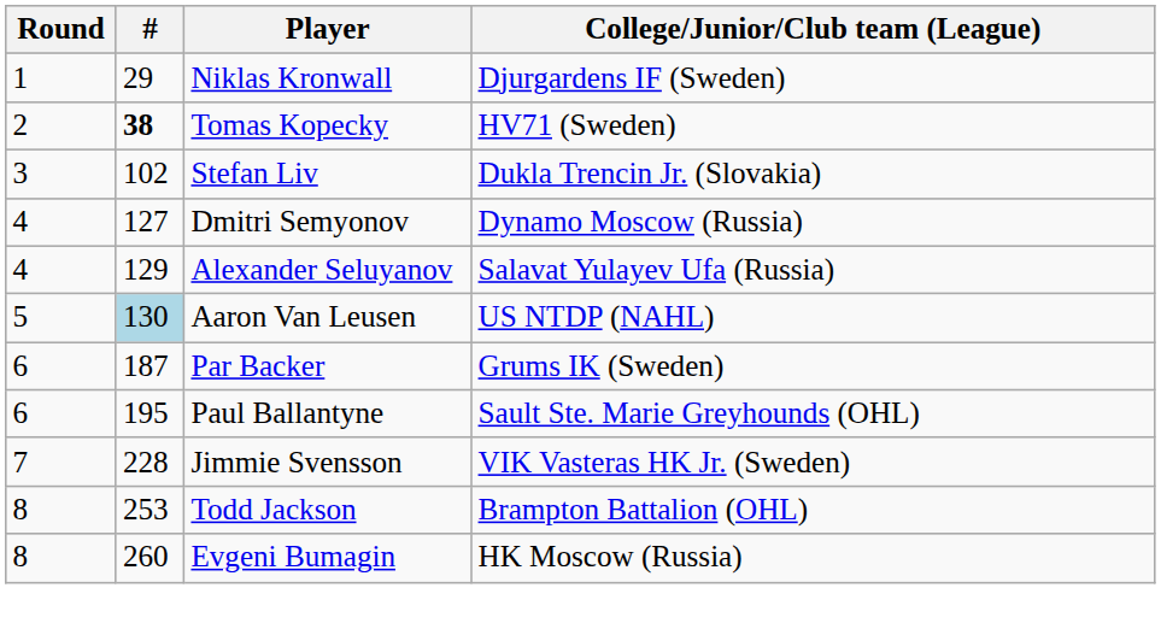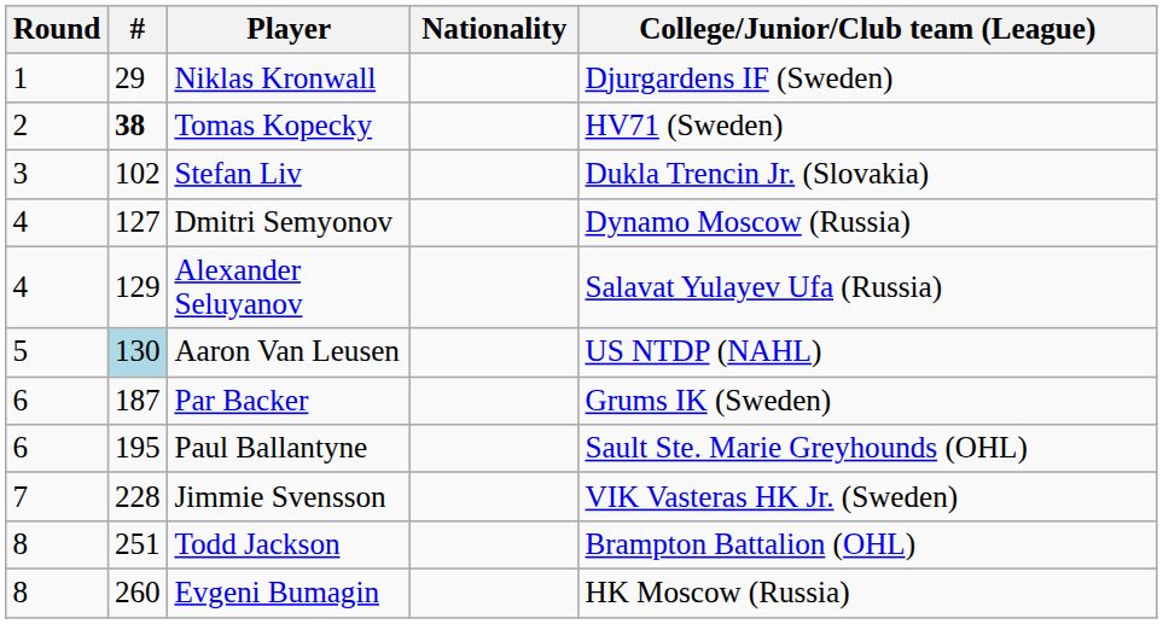 <table class="wikitable">
 <tr align="center">
 <th bgcolor="#DDDDFF" width="4.0%">Round</th>
 <th bgcolor="#DDDDFF" width="4.0%">#</th>
 <th bgcolor="#DDDDFF" width="21.0%">Player</th>
+<th bgcolor="#DDDDFF" width="14.5%">Nationality</th>
 <th bgcolor="#DDDDFF" width="50.0%">College/Junior/Club team (League)</th>
 </tr>
 <tr>
 <td>1</td>
 <td>29</td>
 <td><a href='#'>Niklas Kronwall</a></td>
+<td></td>
 <td><a href='#'>Djurgardens IF</a> (Sweden)</td>
 </tr>
 <tr>
 <td>2</td>
 <td><strong>38</strong></td>
 <td><a href='#'>Tomas Kopecky</a></td>
+<td></td>
 <td><a href='#'>HV71</a> (Sweden)</td>
 </tr>
 <tr>
 <td>3</td>
 <td>102</td>
 <td><a href='#'>Stefan Liv</a></td>
+<td></td>
 <td><a href='#'>Dukla Trencin Jr.</a> (Slovakia)</td>
 </tr>
 <tr>
 <td>4</td>
 <td>127</td>
 <td>Dmitri Semyonov</td>
+<td></td>
 <td><a href='#'>Dynamo Moscow</a> (Russia)</td>
 </tr>
 <tr>
 <td>4</td>
 <td>129</td>
 <td><a href='#'>Alexander Seluyanov</a></td>
+<td></td>
 <td><a href='#'>Salavat Yulayev Ufa</a> (Russia)</td>
 </tr>
 <tr>
 <td>5</td>
 <td style="background: lightblue;">130</td>
 <td>Aaron Van Leusen</td>
+<td></td>
 <td><a href='#'>US NTDP</a> (<a href='#'>NAHL</a>)</td>
 </tr>
 <tr>
 <td>6</td>
 <td>187</td>
 <td><a href='#'>Par Backer</a></td>
+<td></td>
 <td><a href='#'>Grums IK</a> (Sweden)</td>
 </tr>
 <tr>
 <td>6</td>
 <td>195</td>
 <td>Paul Ballantyne</td>
+<td></td>
 <td><a href='#'>Sault Ste. Marie Greyhounds</a> (OHL)</td>
 </tr>
 <tr>
 <td>7</td>
 <td>228</td>
 <td>Jimmie Svensson</td>
+<td></td>
 <td><a href='#'>VIK Vasteras HK Jr.</a> (Sweden)</td>
 </tr>
 <tr>
 <td>8</td>
-<td>253</td>
+<td>251</td>
 <td><a href='#'>Todd Jackson</a></td>
+<td></td>
 <td><a href='#'>Brampton Battalion</a> (<a href='#'>OHL</a>)</td>
 </tr>
 <tr>
 <td>8</td>
 <td>260</td>
 <td><a href='#'>Evgeni Bumagin</a></td>
+<td></td>
 <td>HK Moscow (Russia)</td>
 </tr>
 </table>
